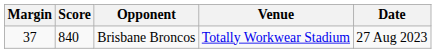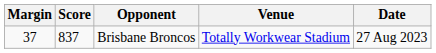 <table class="wikitable">
 <tr>
 <th>Margin</th>
 <th>Score</th>
 <th>Opponent</th>
 <th>Venue</th>
 <th>Date</th>
 </tr>
 <tr>
 <td align=center>37</td>
-<td>840</td>
+<td>837</td>
 <td> Brisbane Broncos</td>
 <td><a href='#'>Totally Workwear Stadium</a></td>
 <td>27 Aug 2023</td>
 </tr>
 </table>
